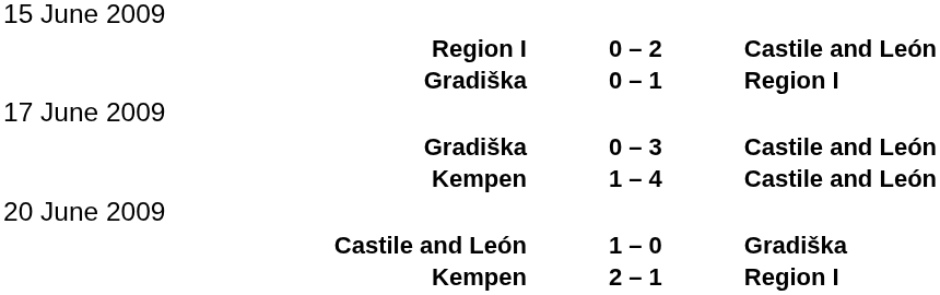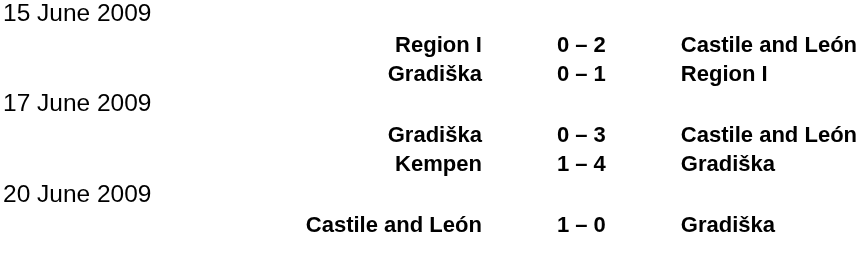 <table width=100% cellspacing=1>
 <tr>
 <th width=25%></th>
 <th width=10%></th>
 <th></th>
 </tr>
 <tr>
 <td>15 June 2009</td>
 </tr>
 <tr style=font-size:90%>
 <td align=right><strong>Region I</strong></td>
 <td align=center><strong>0 – 2</strong></td>
 <td><strong>Castile and León</strong></td>
 </tr>
 <tr style=font-size:90%>
 <td align=right><strong>Gradiška</strong></td>
 <td align=center><strong>0 – 1</strong></td>
 <td><strong>Region I</strong></td>
 </tr>
 <tr>
 <td>17 June 2009</td>
 </tr>
 <tr style=font-size:90%>
 <td align=right><strong>Gradiška</strong></td>
 <td align=center><strong>0 – 3</strong></td>
 <td><strong>Castile and León</strong></td>
 </tr>
 <tr style=font-size:90%>
 <td align=right><strong>Kempen</strong></td>
 <td align=center><strong>1 – 4</strong></td>
-<td><strong>Castile and León</strong></td>
+<td><strong>Gradiška</strong></td>
 </tr>
 <tr>
 <td>20 June 2009</td>
 </tr>
 <tr style=font-size:90%>
 <td align=right><strong>Castile and León</strong></td>
 <td align=center><strong>1 – 0</strong></td>
 <td><strong>Gradiška</strong></td>
 </tr>
-<tr style=font-size:90%>
-<td align=right><strong>Kempen</strong></td>
-<td align=center><strong>2 – 1</strong></td>
-<td><strong>Region I</strong></td>
-</tr>
 </table>
